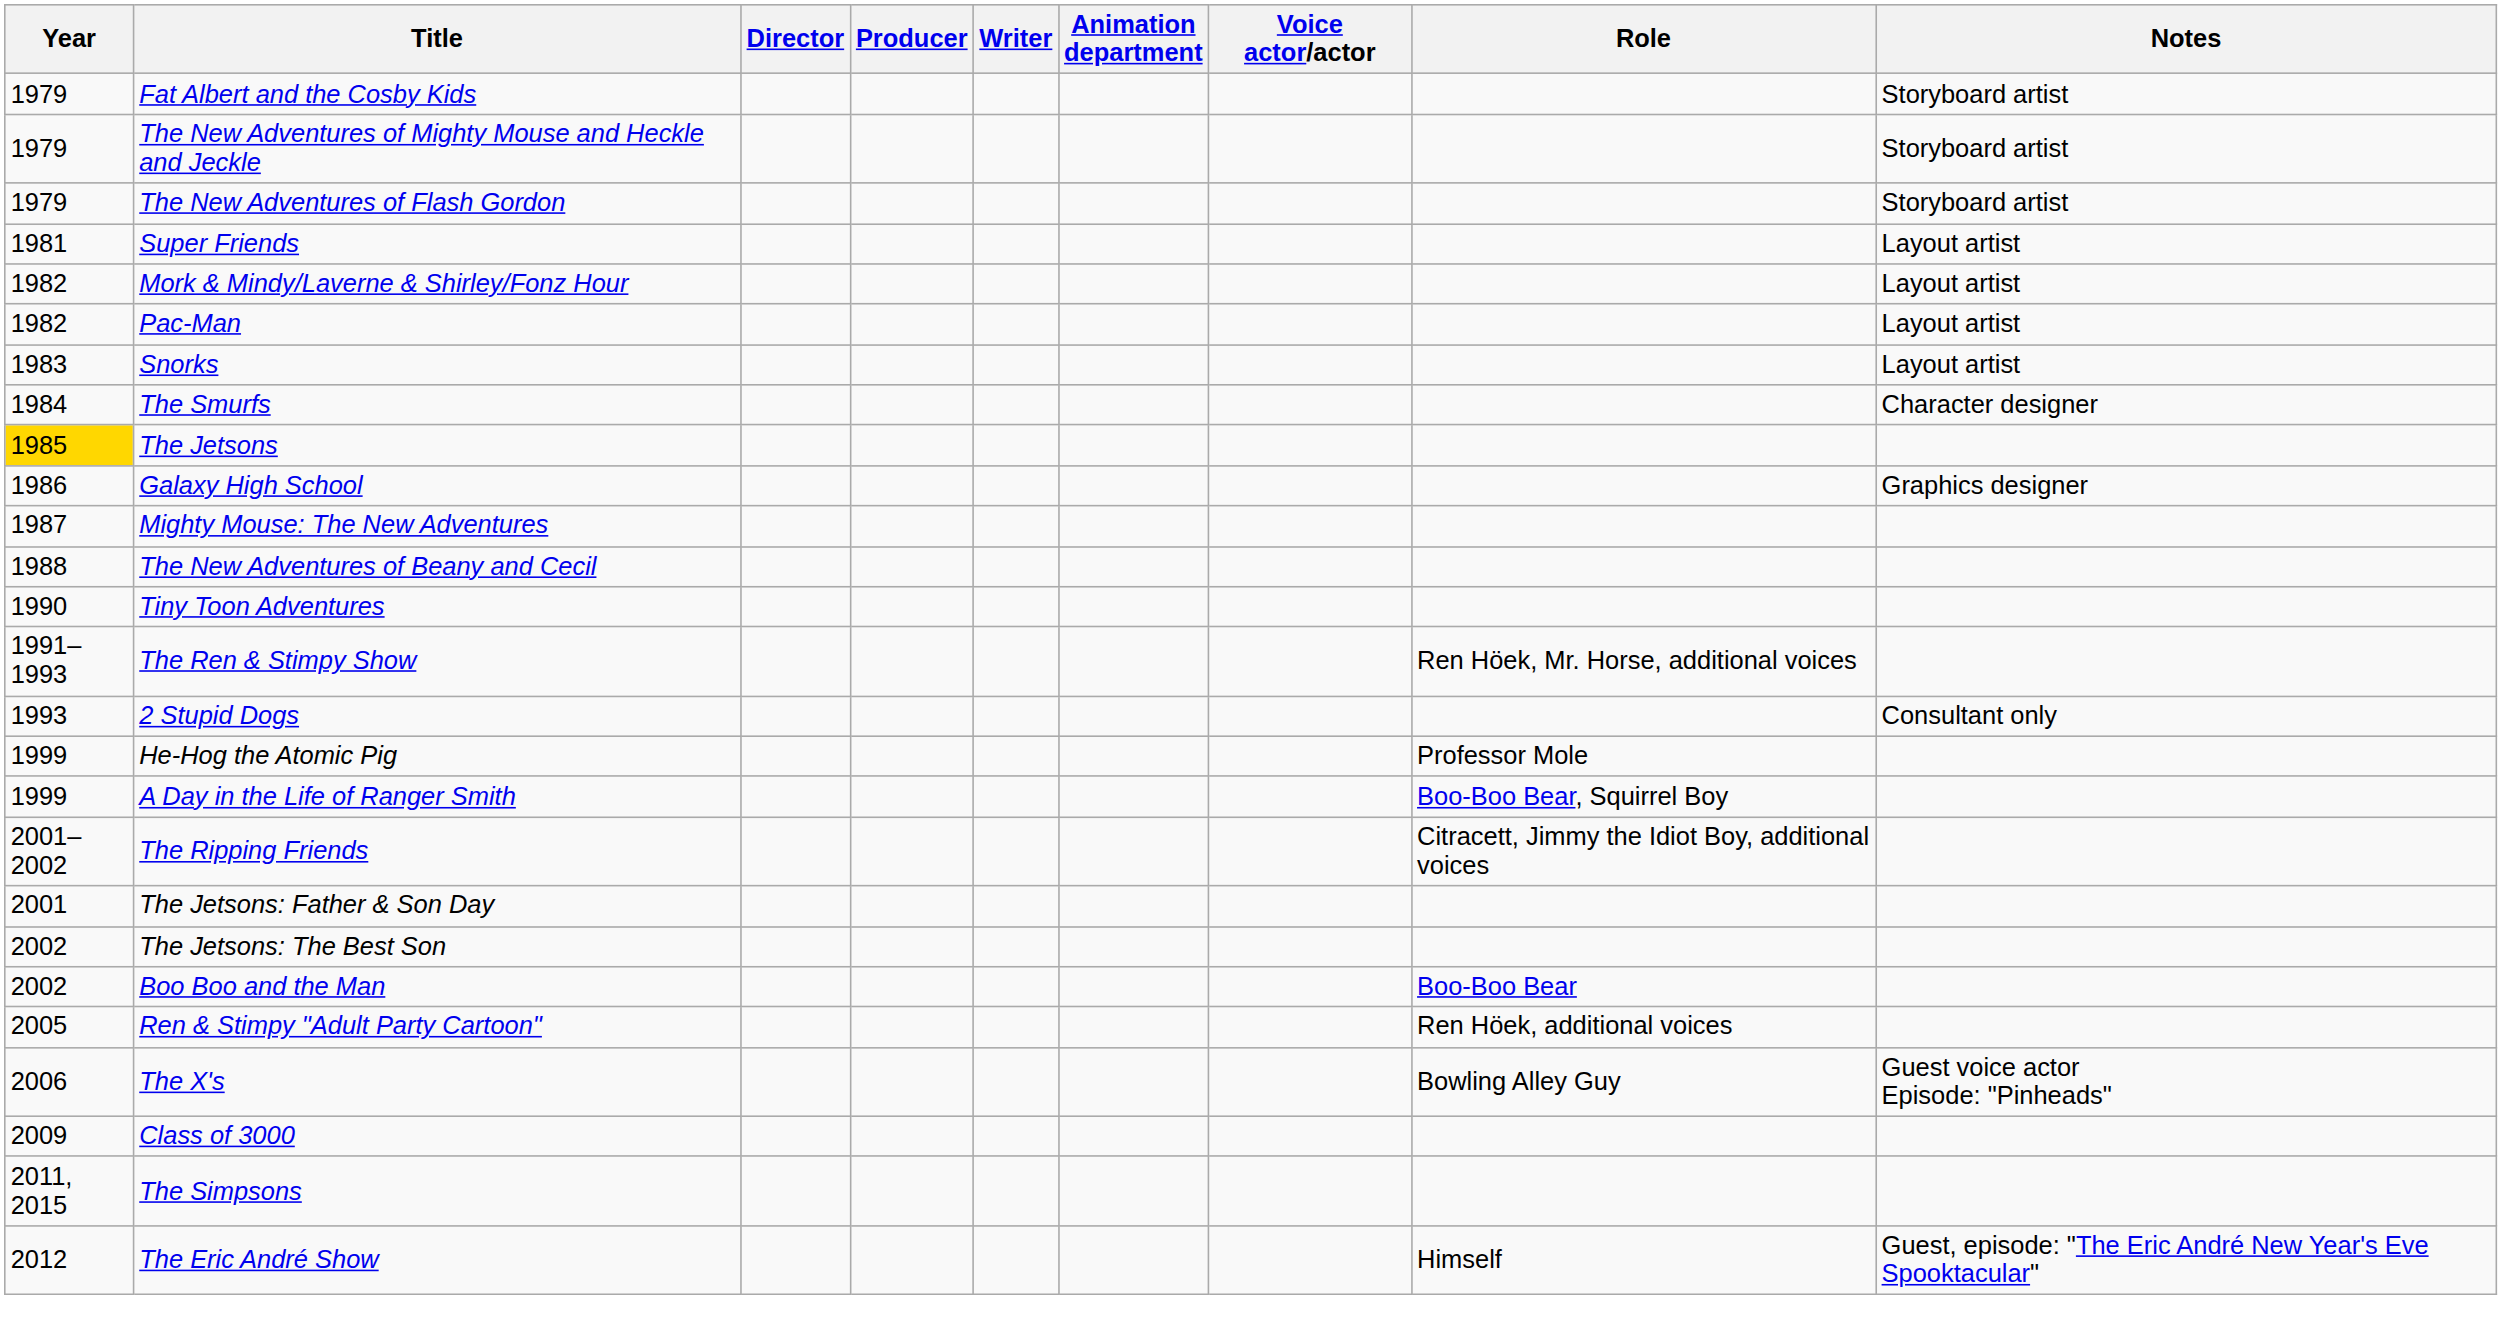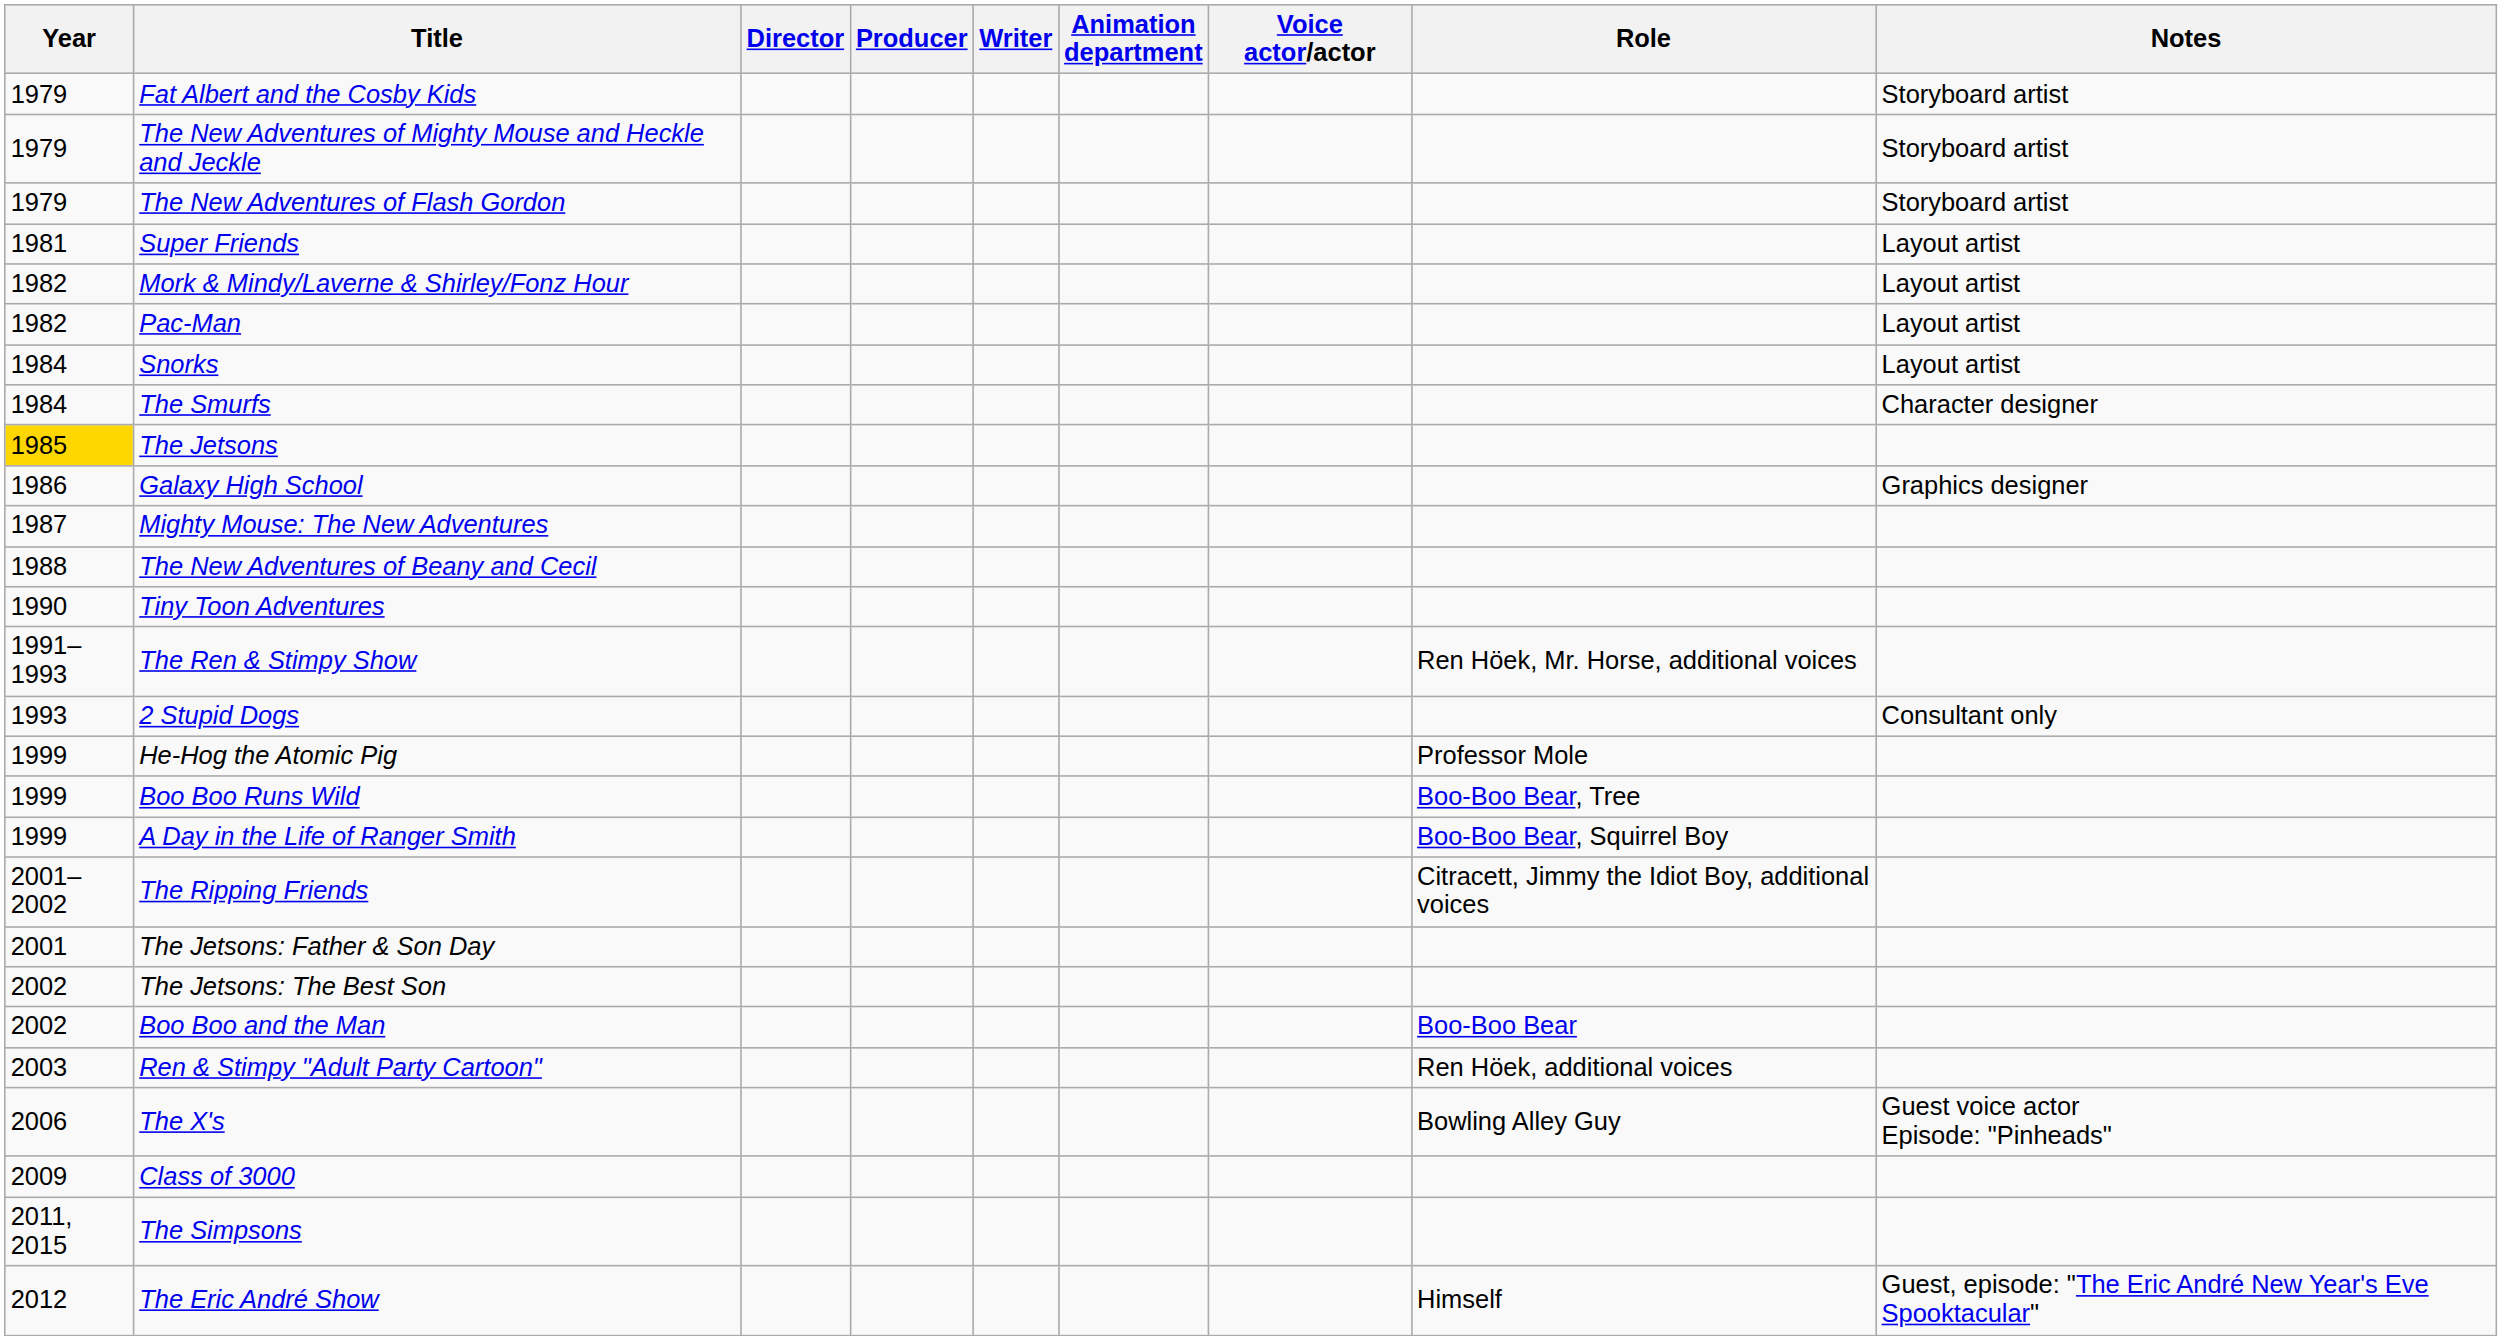 <table class="wikitable">
 <tr>
 <th>Year</th>
 <th>Title</th>
 <th><a href='#'>Director</a></th>
 <th><a href='#'>Producer</a></th>
 <th><a href='#'>Writer</a></th>
 <th><a href='#'>Animation<br>department</a></th>
 <th><a href='#'>Voice actor</a>/actor</th>
 <th>Role</th>
 <th>Notes</th>
 </tr>
 <tr>
 <td>1979</td>
 <td><em><a href='#'>Fat Albert and the Cosby Kids</a></em></td>
 <td></td>
 <td></td>
 <td></td>
 <td></td>
 <td></td>
 <td></td>
 <td>Storyboard artist</td>
 </tr>
 <tr>
 <td>1979</td>
 <td><em><a href='#'>The New Adventures of Mighty Mouse and Heckle and Jeckle</a></em></td>
 <td></td>
 <td></td>
 <td></td>
 <td></td>
 <td></td>
 <td></td>
 <td>Storyboard artist</td>
 </tr>
 <tr>
 <td>1979</td>
 <td><em><a href='#'>The New Adventures of Flash Gordon</a></em></td>
 <td></td>
 <td></td>
 <td></td>
 <td></td>
 <td></td>
 <td></td>
 <td>Storyboard artist</td>
 </tr>
 <tr>
 <td>1981</td>
 <td><em><a href='#'>Super Friends</a></em></td>
 <td></td>
 <td></td>
 <td></td>
 <td></td>
 <td></td>
 <td></td>
 <td>Layout artist</td>
 </tr>
 <tr>
 <td>1982</td>
 <td><em><a href='#'>Mork & Mindy/Laverne & Shirley/Fonz Hour</a></em></td>
 <td></td>
 <td></td>
 <td></td>
 <td></td>
 <td></td>
 <td></td>
 <td>Layout artist</td>
 </tr>
 <tr>
 <td>1982</td>
 <td><em><a href='#'>Pac-Man</a></em></td>
 <td></td>
 <td></td>
 <td></td>
 <td></td>
 <td></td>
 <td></td>
 <td>Layout artist</td>
 </tr>
 <tr>
-<td>1983</td>
+<td>1984</td>
 <td><em><a href='#'>Snorks</a></em></td>
 <td></td>
 <td></td>
 <td></td>
 <td></td>
 <td></td>
 <td></td>
 <td>Layout artist</td>
 </tr>
 <tr>
 <td>1984</td>
 <td><em><a href='#'>The Smurfs</a></em></td>
 <td></td>
 <td></td>
 <td></td>
 <td></td>
 <td></td>
 <td></td>
 <td>Character designer</td>
 </tr>
 <tr>
 <td style="background: gold;">1985</td>
 <td><em><a href='#'>The Jetsons</a></em></td>
 <td></td>
 <td></td>
 <td></td>
 <td></td>
 <td></td>
 <td></td>
 <td></td>
 </tr>
 <tr>
 <td>1986</td>
 <td><em><a href='#'>Galaxy High School</a></em></td>
 <td></td>
 <td></td>
 <td></td>
 <td></td>
 <td></td>
 <td></td>
 <td>Graphics designer</td>
 </tr>
 <tr>
 <td>1987</td>
 <td><em><a href='#'>Mighty Mouse: The New Adventures</a></em></td>
 <td></td>
 <td></td>
 <td></td>
 <td></td>
 <td></td>
 <td></td>
 <td></td>
 </tr>
 <tr>
 <td>1988</td>
 <td><em><a href='#'>The New Adventures of Beany and Cecil</a></em></td>
 <td></td>
 <td></td>
 <td></td>
 <td></td>
 <td></td>
 <td></td>
 <td></td>
 </tr>
 <tr>
 <td>1990</td>
 <td><em><a href='#'>Tiny Toon Adventures</a></em></td>
 <td></td>
 <td></td>
 <td></td>
 <td></td>
 <td></td>
 <td></td>
 <td></td>
 </tr>
 <tr>
 <td>1991–1993</td>
 <td><em><a href='#'>The Ren & Stimpy Show</a></em></td>
 <td></td>
 <td></td>
 <td></td>
 <td></td>
 <td></td>
 <td>Ren Höek, Mr. Horse, additional voices</td>
 <td></td>
 </tr>
 <tr>
 <td>1993</td>
 <td><em><a href='#'>2 Stupid Dogs</a></em></td>
 <td></td>
 <td></td>
 <td></td>
 <td></td>
 <td></td>
 <td></td>
 <td>Consultant only</td>
 </tr>
 <tr>
 <td>1999</td>
 <td><em>He-Hog the Atomic Pig</em></td>
 <td></td>
 <td></td>
 <td></td>
 <td></td>
 <td></td>
 <td>Professor Mole</td>
 <td></td>
 </tr>
 <tr>
 <td>1999</td>
+<td><em><a href='#'>Boo Boo Runs Wild</a></em></td>
+<td></td>
+<td></td>
+<td></td>
+<td></td>
+<td></td>
+<td><a href='#'>Boo-Boo Bear</a>, Tree</td>
+<td></td>
+</tr>
+<tr>
+<td>1999</td>
 <td><em><a href='#'>A Day in the Life of Ranger Smith</a></em></td>
 <td></td>
 <td></td>
 <td></td>
 <td></td>
 <td></td>
 <td><a href='#'>Boo-Boo Bear</a>, Squirrel Boy</td>
 <td></td>
 </tr>
 <tr>
 <td>2001–2002</td>
 <td><em><a href='#'>The Ripping Friends</a></em></td>
 <td></td>
 <td></td>
 <td></td>
 <td></td>
 <td></td>
 <td>Citracett, Jimmy the Idiot Boy, additional voices</td>
 <td></td>
 </tr>
 <tr>
 <td>2001</td>
 <td><em>The Jetsons: Father & Son Day</em></td>
 <td></td>
 <td></td>
 <td></td>
 <td></td>
 <td></td>
 <td></td>
 <td></td>
 </tr>
 <tr>
 <td>2002</td>
 <td><em>The Jetsons: The Best Son</em></td>
 <td></td>
 <td></td>
 <td></td>
 <td></td>
 <td></td>
 <td></td>
 <td></td>
 </tr>
 <tr>
 <td>2002</td>
 <td><em><a href='#'>Boo Boo and the Man</a></em></td>
 <td></td>
 <td></td>
 <td></td>
 <td></td>
 <td></td>
 <td><a href='#'>Boo-Boo Bear</a></td>
 <td></td>
 </tr>
 <tr>
-<td>2005</td>
+<td>2003</td>
 <td><em><a href='#'>Ren & Stimpy "Adult Party Cartoon"</a></em></td>
 <td></td>
 <td></td>
 <td></td>
 <td></td>
 <td></td>
 <td>Ren Höek, additional voices</td>
 <td></td>
 </tr>
 <tr>
 <td>2006</td>
 <td><em><a href='#'>The X's</a></em></td>
 <td></td>
 <td></td>
 <td></td>
 <td></td>
 <td></td>
 <td>Bowling Alley Guy</td>
 <td>Guest voice actor<br>Episode: "Pinheads"</td>
 </tr>
 <tr>
 <td>2009</td>
 <td><em><a href='#'>Class of 3000</a></em></td>
 <td></td>
 <td></td>
 <td></td>
 <td></td>
 <td></td>
 <td></td>
 <td></td>
 </tr>
 <tr>
 <td>2011, 2015</td>
 <td><em><a href='#'>The Simpsons</a></em></td>
 <td></td>
 <td></td>
 <td></td>
 <td></td>
 <td></td>
 <td></td>
 <td></td>
 </tr>
 <tr>
 <td>2012</td>
 <td><em><a href='#'>The Eric André Show</a></em></td>
 <td></td>
 <td></td>
 <td></td>
 <td></td>
 <td></td>
 <td>Himself</td>
 <td>Guest, episode: "<a href='#'>The Eric André New Year's Eve Spooktacular</a>"</td>
 </tr>
 </table>
